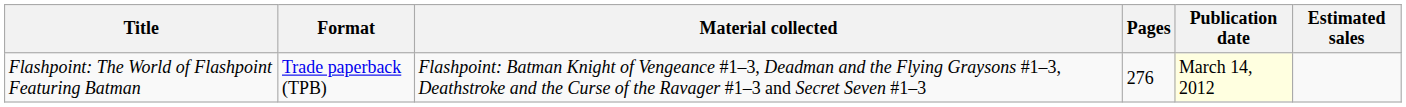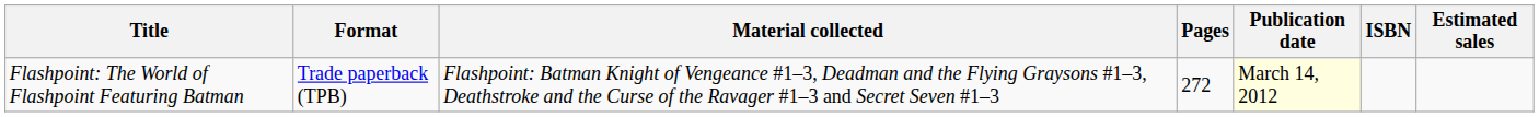 <table class="wikitable">
 <tr>
 <th>Title</th>
 <th>Format</th>
 <th>Material collected</th>
 <th>Pages</th>
 <th>Publication date</th>
+<th>ISBN</th>
 <th>Estimated sales</th>
 </tr>
 <tr>
 <td><em>Flashpoint: The World of Flashpoint Featuring Batman</em></td>
 <td><a href='#'>Trade paperback</a> (TPB)</td>
 <td><em>Flashpoint: Batman Knight of Vengeance</em> #1–3, <em>Deadman and the Flying Graysons</em> #1–3, <em>Deathstroke and the Curse of the Ravager</em> #1–3 and <em>Secret Seven</em> #1–3</td>
-<td>276</td>
+<td>272</td>
 <td style="background: lightyellow;">March 14, 2012</td>
+<td></td>
 <td></td>
 </tr>
 </table>
